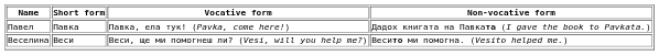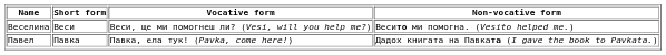 <table border=1>
 <tr>
 <th>Name</th>
 <th>Short form</th>
 <th>Vocative form</th>
 <th>Non-vocative form</th>
 </tr>
 <tr>
+<td>Веселина</td>
+<td>Веси</td>
+<td>Веси, ще ми помогнеш ли? (<em>Vesi, will you help me?</em>)</td>
+<td>Веси<strong>то</strong> ми помогна. (<em>Vesito helped me.</em>)</td>
+</tr>
+<tr>
 <td>Павел</td>
 <td>Павка</td>
 <td>Павка, ела тук! (<em>Pavka, come here!</em>)</td>
 <td>Дадох книгата на Павка<strong>та</strong> (<em>I gave the book to Pavkata.</em>)</td>
 </tr>
 <tr>
-<td>Веселина</td>
-<td>Веси</td>
-<td>Веси, ще ми помогнеш ли? (<em>Vesi, will you help me?</em>)</td>
-<td>Веси<strong>то</strong> ми помогна. (<em>Vesito helped me.</em>)</td>
-</tr>
-<tr>
 </tr>
 </table>
